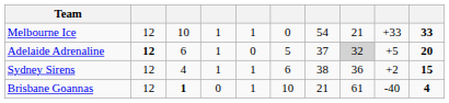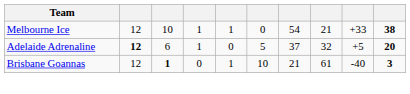 <table class="wikitable" style="text-align:center;">
 <tr>
 <th width=165>Team</th>
 <th width=40></th>
 <th width=40></th>
 <th width=40></th>
 <th width=40></th>
 <th width=40></th>
 <th width=40></th>
 <th width=40></th>
 <th width=40></th>
 <th width=40></th>
 </tr>
 <tr>
 <td style="text-align:left;"><a href='#'>Melbourne Ice</a></td>
 <td>12</td>
 <td>10</td>
 <td>1</td>
 <td>1</td>
 <td>0</td>
 <td>54</td>
 <td>21</td>
 <td>+33</td>
-<td><strong>33</strong></td>
+<td><strong>38</strong></td>
 </tr>
 <tr>
 <td style="text-align:left;"><a href='#'>Adelaide Adrenaline</a></td>
 <td><strong>12</strong></td>
 <td>6</td>
 <td>1</td>
 <td>0</td>
 <td>5</td>
 <td>37</td>
-<td style="background: lightgrey;">32</td>
+<td>32</td>
 <td>+5</td>
 <td><strong>20</strong></td>
-</tr>
-<tr>
-<td style="text-align:left;"><a href='#'>Sydney Sirens</a></td>
-<td>12</td>
-<td>4</td>
-<td>1</td>
-<td>1</td>
-<td>6</td>
-<td>38</td>
-<td>36</td>
-<td>+2</td>
-<td><strong>15</strong></td>
 </tr>
 <tr>
 <td style="text-align:left;"><a href='#'>Brisbane Goannas</a></td>
 <td>12</td>
 <td><strong>1</strong></td>
 <td>0</td>
 <td>1</td>
 <td>10</td>
 <td>21</td>
 <td>61</td>
 <td>-40</td>
-<td><strong>4</strong></td>
+<td><strong>3</strong></td>
 </tr>
 </table>
